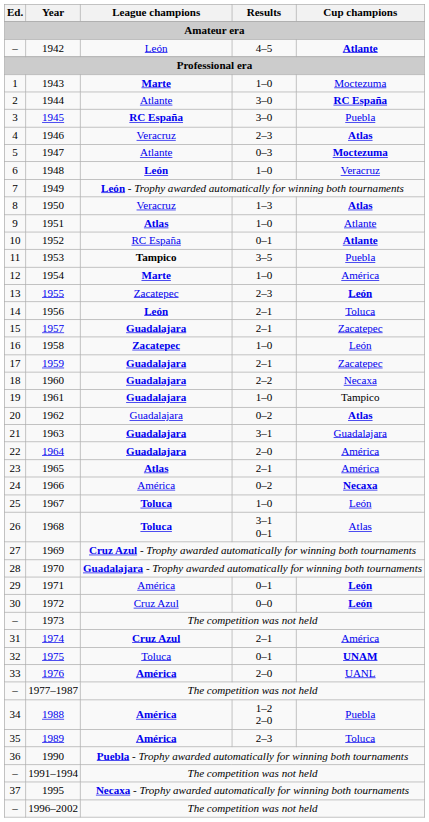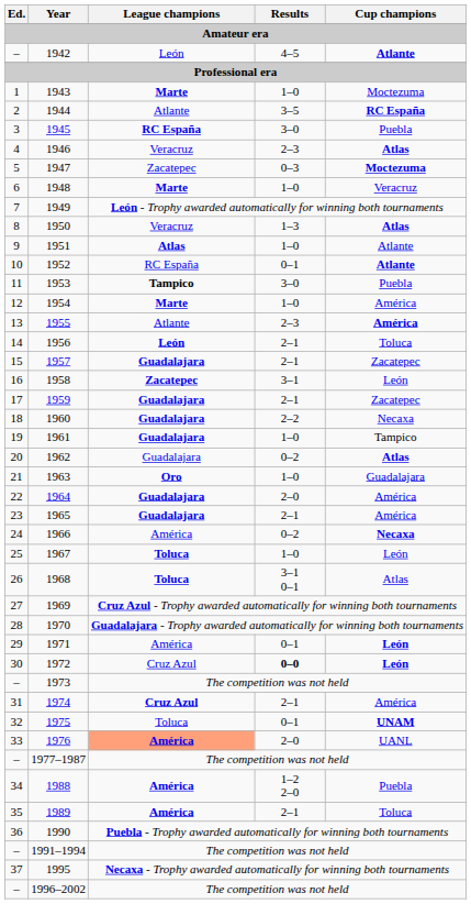 <table class="wikitable" style="text-align: center;">
 <tr>
 <th>Ed.</th>
 <th>Year</th>
 <th>League champions</th>
 <th>Results</th>
 <th>Cup champions</th>
 </tr>
 <tr>
 </tr>
 <tr bgcolor=#cccccc align=center>
 <td colspan=5><strong>Amateur era</strong></td>
 </tr>
 <tr>
 <td>–</td>
 <td>1942</td>
 <td><a href='#'>León</a></td>
 <td>4–5</td>
 <td><strong><a href='#'>Atlante</a></strong></td>
 </tr>
 <tr>
 </tr>
 <tr bgcolor=#cccccc align=Center>
 <td colspan=5><strong>Professional era</strong></td>
 </tr>
 <tr>
 <td>1</td>
 <td>1943</td>
 <td><strong><a href='#'>Marte</a></strong></td>
 <td>1–0</td>
 <td><a href='#'>Moctezuma</a></td>
 </tr>
 <tr>
 <td>2</td>
 <td>1944</td>
 <td><a href='#'>Atlante</a></td>
-<td>3–0</td>
+<td>3–5</td>
 <td><strong><a href='#'>RC España</a></strong></td>
 </tr>
 <tr>
 <td>3</td>
 <td><a href='#'>1945</a></td>
 <td><strong><a href='#'>RC España</a></strong></td>
 <td>3–0</td>
 <td><a href='#'>Puebla</a></td>
 </tr>
 <tr>
 <td>4</td>
 <td>1946</td>
 <td><a href='#'>Veracruz</a></td>
 <td>2–3</td>
 <td><strong><a href='#'>Atlas</a></strong></td>
 </tr>
 <tr>
 <td>5</td>
 <td>1947</td>
-<td><a href='#'>Atlante</a></td>
+<td><a href='#'>Zacatepec</a></td>
 <td>0–3</td>
 <td><strong><a href='#'>Moctezuma</a></strong></td>
 </tr>
 <tr>
 <td>6</td>
 <td>1948</td>
-<td><strong><a href='#'>León</a></strong></td>
+<td><strong><a href='#'>Marte</a></strong></td>
 <td>1–0</td>
 <td><a href='#'>Veracruz</a></td>
 </tr>
 <tr>
 <td>7</td>
 <td>1949</td>
 <td colspan=3><strong><a href='#'>León</a></strong> - <em>Trophy awarded automatically for winning both tournaments</em></td>
 </tr>
 <tr>
 <td>8</td>
 <td>1950</td>
 <td><a href='#'>Veracruz</a></td>
 <td>1–3</td>
 <td><strong><a href='#'>Atlas</a></strong></td>
 </tr>
 <tr>
 <td>9</td>
 <td>1951</td>
 <td><strong><a href='#'>Atlas</a></strong></td>
 <td>1–0</td>
 <td><a href='#'>Atlante</a></td>
 </tr>
 <tr>
 <td>10</td>
 <td>1952</td>
 <td><a href='#'>RC España</a></td>
 <td>0–1</td>
 <td><strong><a href='#'>Atlante</a></strong></td>
 </tr>
 <tr>
 <td>11</td>
 <td>1953</td>
 <td><strong>Tampico</strong></td>
-<td>3–5</td>
+<td>3–0</td>
 <td><a href='#'>Puebla</a></td>
 </tr>
 <tr>
 <td>12</td>
 <td>1954</td>
 <td><strong><a href='#'>Marte</a></strong></td>
 <td>1–0</td>
 <td><a href='#'>América</a></td>
 </tr>
 <tr>
 <td>13</td>
 <td><a href='#'>1955</a></td>
-<td><a href='#'>Zacatepec</a></td>
+<td><a href='#'>Atlante</a></td>
 <td>2–3</td>
-<td><strong><a href='#'>León</a></strong></td>
+<td><strong><a href='#'>América</a></strong></td>
 </tr>
 <tr>
 <td>14</td>
 <td>1956</td>
 <td><strong><a href='#'>León</a></strong></td>
 <td>2–1</td>
 <td><a href='#'>Toluca</a></td>
 </tr>
 <tr>
 <td>15</td>
 <td><a href='#'>1957</a></td>
 <td><strong><a href='#'>Guadalajara</a></strong></td>
 <td>2–1</td>
 <td><a href='#'>Zacatepec</a></td>
 </tr>
 <tr>
 <td>16</td>
 <td>1958</td>
 <td><strong><a href='#'>Zacatepec</a></strong></td>
-<td>1–0</td>
+<td>3–1</td>
 <td><a href='#'>León</a></td>
 </tr>
 <tr>
 <td>17</td>
 <td><a href='#'>1959</a></td>
 <td><strong><a href='#'>Guadalajara</a></strong></td>
 <td>2–1</td>
 <td><a href='#'>Zacatepec</a></td>
 </tr>
 <tr>
 <td>18</td>
 <td>1960</td>
 <td><strong><a href='#'>Guadalajara</a></strong></td>
 <td>2–2<br><small></small></td>
 <td><a href='#'>Necaxa</a></td>
 </tr>
 <tr>
 <td>19</td>
 <td>1961</td>
 <td><strong><a href='#'>Guadalajara</a></strong></td>
 <td>1–0</td>
 <td>Tampico</td>
 </tr>
 <tr>
 <td>20</td>
 <td>1962</td>
 <td><a href='#'>Guadalajara</a></td>
 <td>0–2</td>
 <td><strong><a href='#'>Atlas</a></strong></td>
 </tr>
 <tr>
 <td>21</td>
 <td>1963</td>
-<td><strong><a href='#'>Guadalajara</a></strong></td>
-<td>3–1</td>
+<td><strong><a href='#'>Oro</a></strong></td>
+<td>1–0</td>
 <td><a href='#'>Guadalajara</a></td>
 </tr>
 <tr>
 <td>22</td>
 <td><a href='#'>1964</a></td>
 <td><strong><a href='#'>Guadalajara</a></strong></td>
 <td>2–0</td>
 <td><a href='#'>América</a></td>
 </tr>
 <tr>
 <td>23</td>
 <td>1965</td>
-<td><strong><a href='#'>Atlas</a></strong></td>
+<td><strong><a href='#'>Guadalajara</a></strong></td>
 <td>2–1</td>
 <td><a href='#'>América</a></td>
 </tr>
 <tr>
 <td>24</td>
 <td>1966</td>
 <td><a href='#'>América</a></td>
 <td>0–2</td>
 <td><strong><a href='#'>Necaxa</a></strong></td>
 </tr>
 <tr>
 <td>25</td>
 <td>1967</td>
 <td><strong><a href='#'>Toluca</a></strong></td>
 <td>1–0</td>
 <td><a href='#'>León</a></td>
 </tr>
 <tr>
 <td>26</td>
 <td>1968</td>
 <td><strong><a href='#'>Toluca</a></strong></td>
 <td>3–1<br>0–1</td>
 <td><a href='#'>Atlas</a></td>
 </tr>
 <tr>
 <td>27</td>
 <td>1969</td>
 <td colspan="3"><strong><a href='#'>Cruz Azul</a></strong> - <em>Trophy awarded automatically for winning both tournaments</em></td>
 </tr>
 <tr>
 <td>28</td>
 <td>1970</td>
 <td colspan=3><strong><a href='#'>Guadalajara</a></strong> - <em>Trophy awarded automatically for winning both tournaments</em></td>
 </tr>
 <tr>
 <td>29</td>
 <td>1971</td>
 <td><a href='#'>América</a></td>
 <td>0–1</td>
 <td><strong><a href='#'>León</a></strong></td>
 </tr>
 <tr>
 <td>30</td>
 <td>1972</td>
 <td><a href='#'>Cruz Azul</a></td>
-<td>0–0<br><small></small></td>
+<td><strong>0–0<br><small></small></strong></td>
 <td><strong><a href='#'>León</a></strong></td>
 </tr>
 <tr>
 <td>–</td>
 <td>1973</td>
 <td colspan=3><em>The competition was not held</em></td>
 </tr>
 <tr>
 <td>31</td>
 <td><a href='#'>1974</a></td>
 <td><strong><a href='#'>Cruz Azul</a></strong></td>
 <td>2–1</td>
 <td><a href='#'>América</a></td>
 </tr>
 <tr>
 <td>32</td>
 <td><a href='#'>1975</a></td>
 <td><a href='#'>Toluca</a></td>
 <td>0–1</td>
 <td><strong><a href='#'>UNAM</a></strong></td>
 </tr>
 <tr>
 <td>33</td>
 <td><a href='#'>1976</a></td>
-<td><strong><a href='#'>América</a></strong></td>
+<td style="background: lightsalmon;"><strong><a href='#'>América</a></strong></td>
 <td>2–0</td>
 <td><a href='#'>UANL</a></td>
 </tr>
 <tr>
 <td>–</td>
 <td>1977–1987</td>
 <td colspan=3><em>The competition was not held</em></td>
 </tr>
 <tr>
 <td>34</td>
 <td><a href='#'>1988</a></td>
 <td><strong><a href='#'>América</a></strong></td>
 <td>1–2<br>2–0</td>
 <td><a href='#'>Puebla</a></td>
 </tr>
 <tr>
 <td>35</td>
 <td><a href='#'>1989</a></td>
 <td><strong><a href='#'>América</a></strong></td>
-<td>2–3</td>
+<td>2–1</td>
 <td><a href='#'>Toluca</a></td>
 </tr>
 <tr>
 <td>36</td>
 <td>1990</td>
 <td colspan=3><strong><a href='#'>Puebla</a></strong> - <em>Trophy awarded automatically for winning both tournaments</em></td>
 </tr>
 <tr>
 <td>–</td>
 <td>1991–1994</td>
 <td colspan=3><em>The competition was not held</em></td>
 </tr>
 <tr>
 <td>37</td>
 <td>1995</td>
 <td colspan=3><strong><a href='#'>Necaxa</a></strong> - <em>Trophy awarded automatically for winning both tournaments</em></td>
 </tr>
 <tr>
 <td>–</td>
 <td>1996–2002</td>
 <td colspan=3><em>The competition was not held</em></td>
 </tr>
 </table>
